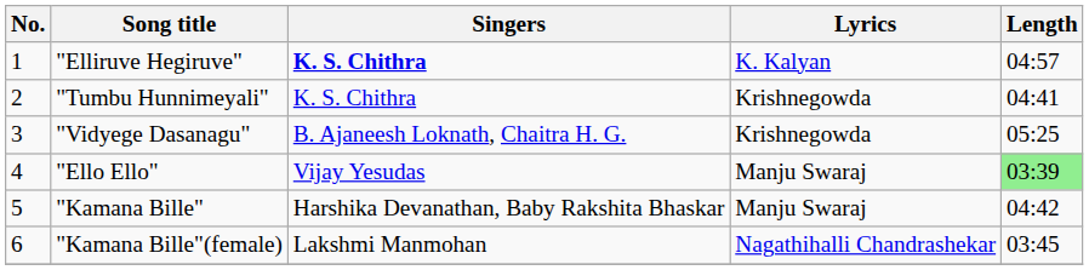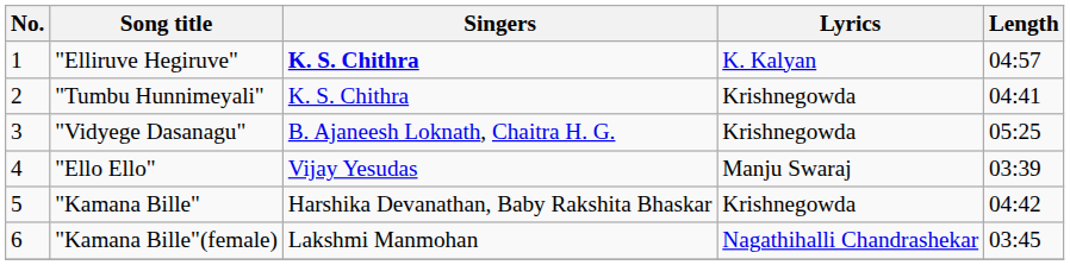 <table class="wikitable">
 <tr>
 <th>No.</th>
 <th>Song title</th>
 <th>Singers</th>
 <th>Lyrics</th>
 <th>Length</th>
 </tr>
 <tr>
 <td>1</td>
 <td>"Elliruve Hegiruve"</td>
 <td><strong><a href='#'>K. S. Chithra</a></strong></td>
 <td><a href='#'>K. Kalyan</a></td>
 <td>04:57</td>
 </tr>
 <tr>
 <td>2</td>
 <td>"Tumbu Hunnimeyali"</td>
 <td><a href='#'>K. S. Chithra</a></td>
 <td>Krishnegowda</td>
 <td>04:41</td>
 </tr>
 <tr>
 <td>3</td>
 <td>"Vidyege Dasanagu"</td>
 <td><a href='#'>B. Ajaneesh Loknath</a>, <a href='#'>Chaitra H. G.</a></td>
 <td>Krishnegowda</td>
 <td>05:25</td>
 </tr>
 <tr>
 <td>4</td>
 <td>"Ello Ello"</td>
 <td><a href='#'>Vijay Yesudas</a></td>
 <td>Manju Swaraj</td>
-<td style="background: lightgreen;">03:39</td>
+<td>03:39</td>
 </tr>
 <tr>
 <td>5</td>
 <td>"Kamana Bille"</td>
 <td>Harshika Devanathan, Baby Rakshita Bhaskar</td>
-<td>Manju Swaraj</td>
+<td>Krishnegowda</td>
 <td>04:42</td>
 </tr>
 <tr>
 <td>6</td>
 <td>"Kamana Bille"(female)</td>
 <td>Lakshmi Manmohan</td>
 <td><a href='#'>Nagathihalli Chandrashekar</a></td>
 <td>03:45</td>
 </tr>
 <tr>
 </tr>
 </table>
